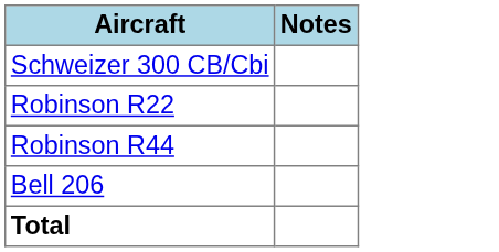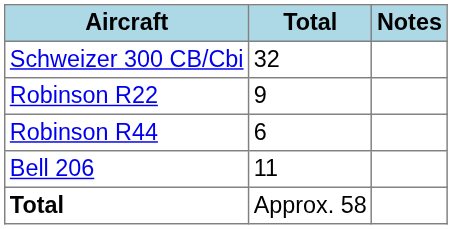 <table class="toccolours sortable" border="1" cellpadding="3" style="border-collapse:collapse">
 <tr style="background:lightblue;">
 <th>Aircraft</th>
+<th>Total</th>
 <th>Notes</th>
 </tr>
 <tr>
 <td><a href='#'>Schweizer 300 CB/Cbi</a></td>
+<td>32</td>
 <td></td>
 </tr>
 <tr>
 <td><a href='#'>Robinson R22</a></td>
+<td>9</td>
 <td></td>
 </tr>
 <tr>
 <td><a href='#'>Robinson R44</a></td>
+<td>6</td>
 <td></td>
 </tr>
 <tr>
 <td><a href='#'>Bell 206</a></td>
+<td>11</td>
 <td></td>
 </tr>
 <tr>
 <td><strong>Total</strong></td>
+<td>Approx. 58</td>
 <td></td>
 </tr>
 </table>
